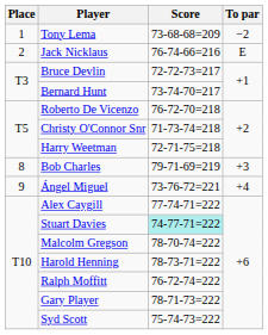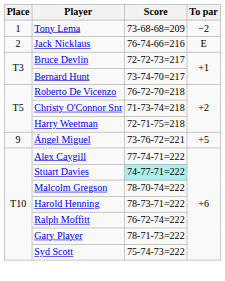 <table class="wikitable">
 <tr>
 <th>Place</th>
 <th>Player</th>
 <th>Score</th>
 <th>To par</th>
 </tr>
 <tr>
 <td align=center>1</td>
 <td> <a href='#'>Tony Lema</a></td>
 <td align=center>73-68-68=209</td>
 <td align=center>−2</td>
 </tr>
 <tr>
 <td align=center>2</td>
 <td> <a href='#'>Jack Nicklaus</a></td>
 <td align=center>76-74-66=216</td>
 <td align=center>E</td>
 </tr>
 <tr>
 <td rowspan="2" align=center>T3</td>
 <td> <a href='#'>Bruce Devlin</a></td>
 <td align=center>72-72-73=217</td>
 <td rowspan="2" align=center>+1</td>
 </tr>
 <tr>
 <td> <a href='#'>Bernard Hunt</a></td>
 <td align=center>73-74-70=217</td>
 </tr>
 <tr>
 <td rowspan="3" align=center>T5</td>
 <td> <a href='#'>Roberto De Vicenzo</a></td>
 <td align=center>76-72-70=218</td>
 <td rowspan="3" align=center>+2</td>
 </tr>
 <tr>
 <td> <a href='#'>Christy O'Connor Snr</a></td>
 <td align=center>71-73-74=218</td>
 </tr>
 <tr>
 <td> <a href='#'>Harry Weetman</a></td>
 <td align=center>72-71-75=218</td>
 </tr>
 <tr>
-<td align=center>8</td>
-<td> <a href='#'>Bob Charles</a></td>
-<td align=center>79-71-69=219</td>
-<td align=center>+3</td>
-</tr>
-<tr>
 <td align=center>9</td>
 <td> <a href='#'>Ángel Miguel</a></td>
 <td align=center>73-76-72=221</td>
-<td align=center>+4</td>
+<td align=center>+5</td>
 </tr>
 <tr>
 <td rowspan="7" align=center>T10</td>
 <td> <a href='#'>Alex Caygill</a></td>
 <td align=center>77-74-71=222</td>
 <td rowspan="7" align=center>+6</td>
 </tr>
 <tr>
 <td> <a href='#'>Stuart Davies</a></td>
 <td align=center style="background: paleturquoise;">74-77-71=222</td>
 </tr>
 <tr>
 <td> <a href='#'>Malcolm Gregson</a></td>
 <td align=center>78-70-74=222</td>
 </tr>
 <tr>
 <td> <a href='#'>Harold Henning</a></td>
 <td align=center>78-73-71=222</td>
 </tr>
 <tr>
 <td> <a href='#'>Ralph Moffitt</a></td>
 <td align=center>76-72-74=222</td>
 </tr>
 <tr>
 <td> <a href='#'>Gary Player</a></td>
 <td align=center>78-71-73=222</td>
 </tr>
 <tr>
 <td> <a href='#'>Syd Scott</a></td>
 <td align=center>75-74-73=222</td>
 </tr>
 </table>
